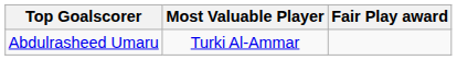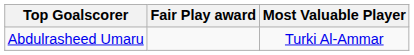 <table class="wikitable" style="text-align: center; margin: 0 auto;">
 <tr>
 <th>Top Goalscorer</th>
+<th>Fair Play award</th>
 <th>Most Valuable Player</th>
-<th>Fair Play award</th>
 </tr>
 <tr>
 <td> <a href='#'>Abdulrasheed Umaru</a></td>
+<td></td>
 <td> <a href='#'>Turki Al-Ammar</a></td>
-<td></td>
 </tr>
 </table>
